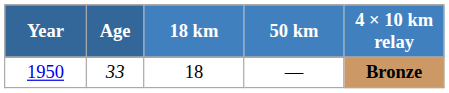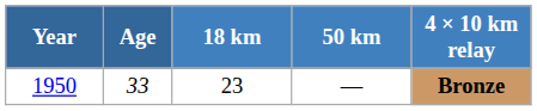 <table class="wikitable" style="font-size:95%; text-align:center; border:grey solid 1px; border-collapse:collapse; background:#ffffff;">
 <tr>
 <th style="background-color:#369; color:white; width:60px;"> Year </th>
 <th style="background-color:#369; color:white; width:40px;"> Age </th>
 <th style="background-color:#4180be; color:white; width:75px;"> 18 km </th>
 <th style="background-color:#4180be; color:white; width:75px;"> 50 km </th>
 <th style="background-color:#4180be; color:white; width:75px;"> 4 × 10 km <br> relay </th>
 </tr>
 <tr>
 </tr>
 <tr>
 <td><a href='#'>1950</a></td>
 <td><em>33</em></td>
-<td>18</td>
+<td>23</td>
 <td>—</td>
 <td bgcolor="cc9966"><strong>Bronze</strong></td>
 </tr>
 </table>
